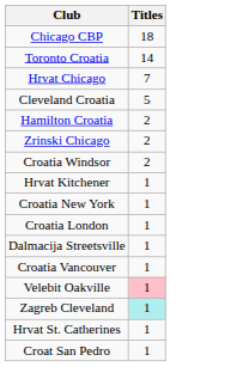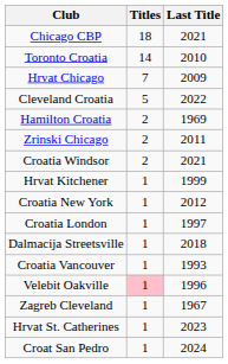 <table class="wikitable sortable" style="text-align: center;">
 <tr>
 <th>Club</th>
 <th>Titles</th>
+<th>Last Title</th>
 </tr>
 <tr>
 <td><a href='#'>Chicago CBP</a></td>
 <td>18</td>
+<td>2021</td>
 </tr>
 <tr>
 <td><a href='#'>Toronto Croatia</a></td>
 <td>14</td>
+<td>2010</td>
 </tr>
 <tr>
 <td><a href='#'>Hrvat Chicago</a></td>
 <td>7</td>
+<td>2009</td>
 </tr>
 <tr>
 <td>Cleveland Croatia</td>
 <td>5</td>
+<td>2022</td>
 </tr>
 <tr>
 <td><a href='#'>Hamilton Croatia</a></td>
 <td>2</td>
+<td>1969</td>
 </tr>
 <tr>
 <td><a href='#'>Zrinski Chicago</a></td>
 <td>2</td>
+<td>2011</td>
 </tr>
 <tr>
 <td>Croatia Windsor</td>
 <td>2</td>
+<td>2021</td>
 </tr>
 <tr>
 <td>Hrvat Kitchener</td>
 <td>1</td>
+<td>1999</td>
 </tr>
 <tr>
 <td>Croatia New York</td>
 <td>1</td>
+<td>2012</td>
 </tr>
 <tr>
 <td>Croatia London</td>
 <td>1</td>
+<td>1997</td>
 </tr>
 <tr>
 <td>Dalmacija Streetsville</td>
 <td>1</td>
+<td>2018</td>
 </tr>
 <tr>
 <td>Croatia Vancouver</td>
 <td>1</td>
+<td>1993</td>
 </tr>
 <tr>
 <td>Velebit Oakville</td>
 <td style="background: pink;">1</td>
+<td>1996</td>
 </tr>
 <tr>
 <td>Zagreb Cleveland</td>
-<td style="background: paleturquoise;">1</td>
+<td>1</td>
+<td>1967</td>
 </tr>
 <tr>
 <td>Hrvat St. Catherines</td>
 <td>1</td>
+<td>2023</td>
 </tr>
 <tr>
 <td>Croat San Pedro</td>
 <td>1</td>
+<td>2024</td>
 </tr>
 </table>
